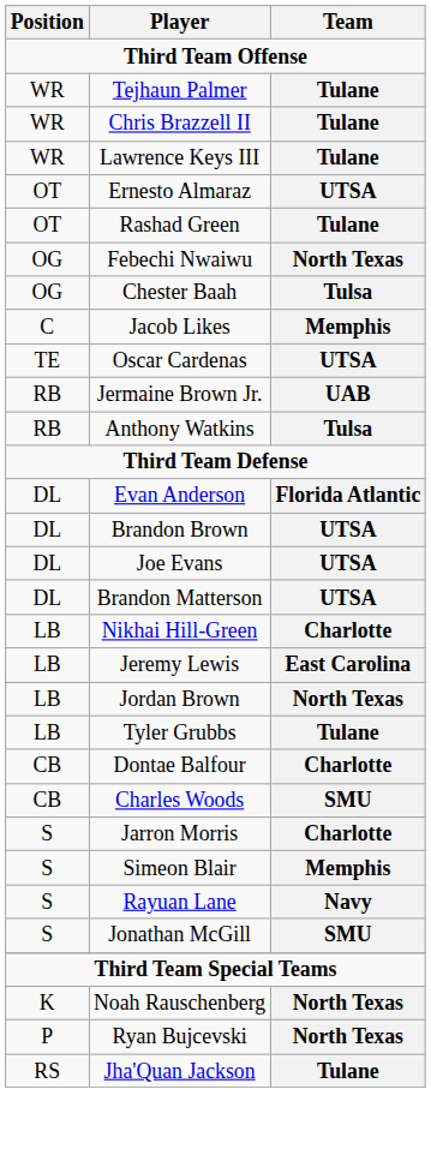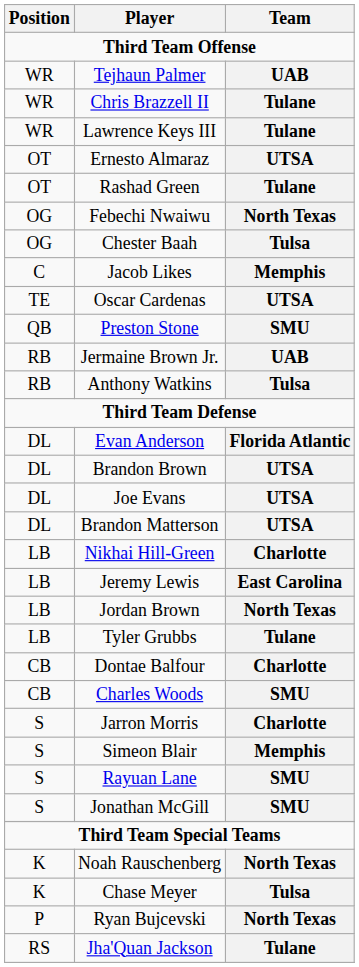 <table class="wikitable" border="0">
 <tr>
 <th>Position</th>
 <th>Player</th>
 <th>Team</th>
 </tr>
 <tr>
 <td colspan="3" style="text-align:center;"><strong>Third Team Offense </strong></td>
 </tr>
 <tr style="text-align:center;">
 <td>WR</td>
 <td><a href='#'>Tejhaun Palmer</a></td>
-<th style=>Tulane</th>
+<th style=>UAB</th>
 </tr>
 <tr style="text-align:center;">
 <td>WR</td>
 <td><a href='#'>Chris Brazzell II</a></td>
 <th style=>Tulane</th>
 </tr>
 <tr style="text-align:center;">
 <td>WR</td>
 <td>Lawrence Keys III</td>
 <th style=>Tulane</th>
 </tr>
 <tr style="text-align:center;">
 <td>OT</td>
 <td>Ernesto Almaraz</td>
 <th style=>UTSA</th>
 </tr>
 <tr style="text-align:center;">
 <td>OT</td>
 <td>Rashad Green</td>
 <th style=>Tulane</th>
 </tr>
 <tr style="text-align:center;">
 <td>OG</td>
 <td>Febechi Nwaiwu</td>
 <th style=>North Texas</th>
 </tr>
 <tr style="text-align:center;">
 <td>OG</td>
 <td>Chester Baah</td>
 <th style=>Tulsa</th>
 </tr>
 <tr style="text-align:center;">
 <td>C</td>
 <td>Jacob Likes</td>
 <th style=>Memphis</th>
 </tr>
 <tr style="text-align:center;">
 <td>TE</td>
 <td>Oscar Cardenas</td>
 <th style=>UTSA</th>
+</tr>
+<tr style="text-align:center;">
+<td>QB</td>
+<td><a href='#'>Preston Stone</a></td>
+<th style=>SMU</th>
 </tr>
 <tr style="text-align:center;">
 <td>RB</td>
 <td>Jermaine Brown Jr.</td>
 <th style=>UAB</th>
 </tr>
 <tr style="text-align:center;">
 <td>RB</td>
 <td>Anthony Watkins</td>
 <th style=>Tulsa</th>
 </tr>
 <tr>
 <td colspan="3" style="text-align:center;"><strong>Third Team Defense</strong></td>
 </tr>
 <tr style="text-align:center;">
 <td>DL</td>
 <td><a href='#'>Evan Anderson</a></td>
 <th style=>Florida Atlantic</th>
 </tr>
 <tr style="text-align:center;">
 <td>DL</td>
 <td>Brandon Brown</td>
 <th style=>UTSA</th>
 </tr>
 <tr style="text-align:center;">
 <td>DL</td>
 <td>Joe Evans</td>
 <th style=>UTSA</th>
 </tr>
 <tr style="text-align:center;">
 <td>DL</td>
 <td>Brandon Matterson</td>
 <th style=>UTSA</th>
 </tr>
 <tr style="text-align:center;">
 <td>LB</td>
 <td><a href='#'>Nikhai Hill-Green</a></td>
 <th style=>Charlotte</th>
 </tr>
 <tr style="text-align:center;">
 <td>LB</td>
 <td>Jeremy Lewis</td>
 <th style=>East Carolina</th>
 </tr>
 <tr style="text-align:center;">
 <td>LB</td>
 <td>Jordan Brown</td>
 <th style=>North Texas</th>
 </tr>
 <tr style="text-align:center;">
 <td>LB</td>
 <td>Tyler Grubbs</td>
 <th style=>Tulane</th>
 </tr>
 <tr style="text-align:center;">
 <td>CB</td>
 <td>Dontae Balfour</td>
 <th style=>Charlotte</th>
 </tr>
 <tr style="text-align:center;">
 <td>CB</td>
 <td><a href='#'>Charles Woods</a></td>
 <th style=>SMU</th>
 </tr>
 <tr style="text-align:center;">
 <td>S</td>
 <td>Jarron Morris</td>
 <th style=>Charlotte</th>
 </tr>
 <tr style="text-align:center;">
 <td>S</td>
 <td>Simeon Blair</td>
 <th style=>Memphis</th>
 </tr>
 <tr style="text-align:center;">
 <td>S</td>
 <td><a href='#'>Rayuan Lane</a></td>
-<th style=>Navy</th>
+<th style=>SMU</th>
 </tr>
 <tr style="text-align:center;">
 <td>S</td>
 <td>Jonathan McGill</td>
 <th style=>SMU</th>
 </tr>
 <tr style="text-align:center;">
 </tr>
 <tr>
 <td colspan="3" style="text-align:center;"><strong>Third Team Special Teams</strong></td>
 </tr>
 <tr style="text-align:center;">
 <td>K</td>
 <td>Noah Rauschenberg</td>
 <th style=>North Texas</th>
 </tr>
 <tr style="text-align:center;">
+<td>K</td>
+<td>Chase Meyer</td>
+<th style=>Tulsa</th>
+</tr>
+<tr style="text-align:center;">
 <td>P</td>
 <td>Ryan Bujcevski</td>
 <th style=>North Texas</th>
 </tr>
 <tr style="text-align:center;">
 <td>RS</td>
 <td><a href='#'>Jha'Quan Jackson</a></td>
 <th style=>Tulane</th>
 </tr>
 <tr>
 </tr>
 </table>
